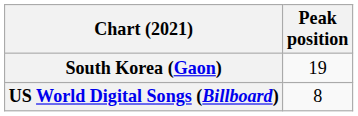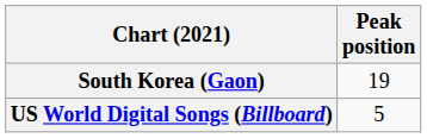 <table class="wikitable plainrowheaders" style="text-align:center">
 <tr>
 <th scope="col">Chart (2021)</th>
 <th scope="col">Peak<br>position</th>
 </tr>
 <tr>
 <th scope="row">South Korea (<a href='#'>Gaon</a>)</th>
 <td align="center">19</td>
 </tr>
 <tr>
 <th scope="row">US <a href='#'>World Digital Songs</a> (<em><a href='#'>Billboard</a></em>)</th>
-<td align="center">8</td>
+<td align="center">5</td>
 </tr>
 </table>
